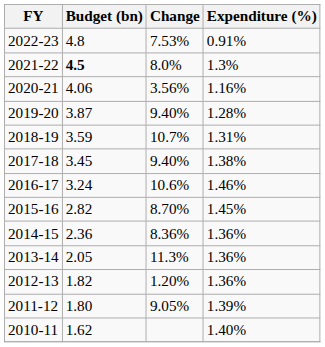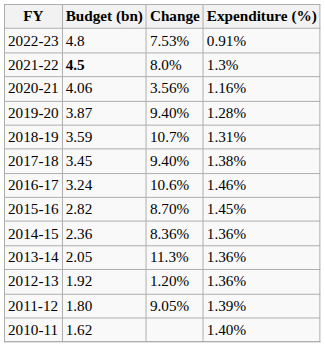 <table class="wikitable">
 <tr>
 <th>FY</th>
 <th>Budget (bn)</th>
 <th>Change</th>
 <th>Expenditure (%)</th>
 </tr>
 <tr>
 <td>2022-23</td>
 <td>4.8</td>
 <td>7.53%</td>
 <td>0.91%</td>
 </tr>
 <tr>
 <td>2021-22</td>
 <td><strong>4.5</strong></td>
 <td>8.0%</td>
 <td>1.3%</td>
 </tr>
 <tr>
 <td>2020-21</td>
 <td>4.06</td>
 <td>3.56%</td>
 <td>1.16%</td>
 </tr>
 <tr>
 <td>2019-20</td>
 <td>3.87</td>
 <td>9.40%</td>
 <td>1.28%</td>
 </tr>
 <tr>
 <td>2018-19</td>
 <td>3.59</td>
 <td>10.7%</td>
 <td>1.31%</td>
 </tr>
 <tr>
 <td>2017-18</td>
 <td>3.45</td>
 <td>9.40%</td>
 <td>1.38%</td>
 </tr>
 <tr>
 <td>2016-17</td>
 <td>3.24</td>
 <td>10.6%</td>
 <td>1.46%</td>
 </tr>
 <tr>
 <td>2015-16</td>
 <td>2.82</td>
 <td>8.70%</td>
 <td>1.45%</td>
 </tr>
 <tr>
 <td>2014-15</td>
 <td>2.36</td>
 <td>8.36%</td>
 <td>1.36%</td>
 </tr>
 <tr>
 <td>2013-14</td>
 <td>2.05</td>
 <td>11.3%</td>
 <td>1.36%</td>
 </tr>
 <tr>
 <td>2012-13</td>
-<td>1.82</td>
+<td>1.92</td>
 <td>1.20%</td>
 <td>1.36%</td>
 </tr>
 <tr>
 <td>2011-12</td>
 <td>1.80</td>
 <td>9.05%</td>
 <td>1.39%</td>
 </tr>
 <tr>
 <td>2010-11</td>
 <td>1.62</td>
 <td></td>
 <td>1.40%</td>
 </tr>
 <tr>
 </tr>
 </table>
